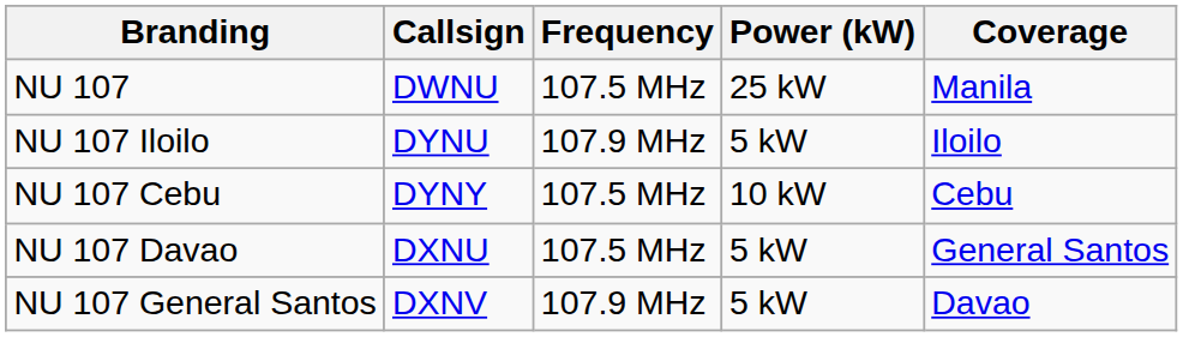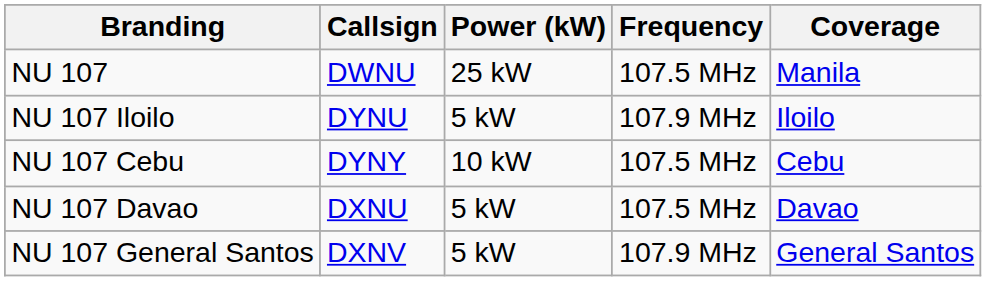 <table class="wikitable">
 <tr>
 <th>Branding</th>
 <th>Callsign</th>
+<th>Power (kW)</th>
 <th>Frequency</th>
-<th>Power (kW)</th>
 <th>Coverage</th>
 </tr>
 <tr>
 <td>NU 107</td>
 <td><a href='#'>DWNU</a></td>
+<td>25 kW</td>
 <td>107.5 MHz</td>
-<td>25 kW</td>
 <td><a href='#'>Manila</a></td>
 </tr>
 <tr>
 <td>NU 107 Iloilo</td>
 <td><a href='#'>DYNU</a></td>
+<td>5 kW</td>
 <td>107.9 MHz</td>
-<td>5 kW</td>
 <td><a href='#'>Iloilo</a></td>
 </tr>
 <tr>
 <td>NU 107 Cebu</td>
 <td><a href='#'>DYNY</a></td>
+<td>10 kW</td>
 <td>107.5 MHz</td>
-<td>10 kW</td>
 <td><a href='#'>Cebu</a></td>
 </tr>
 <tr>
 <td>NU 107 Davao</td>
 <td><a href='#'>DXNU</a></td>
+<td>5 kW</td>
 <td>107.5 MHz</td>
-<td>5 kW</td>
-<td><a href='#'>General Santos</a></td>
+<td><a href='#'>Davao</a></td>
 </tr>
 <tr>
 <td>NU 107 General Santos</td>
 <td><a href='#'>DXNV</a></td>
+<td>5 kW</td>
 <td>107.9 MHz</td>
-<td>5 kW</td>
-<td><a href='#'>Davao</a></td>
+<td><a href='#'>General Santos</a></td>
 </tr>
 </table>
